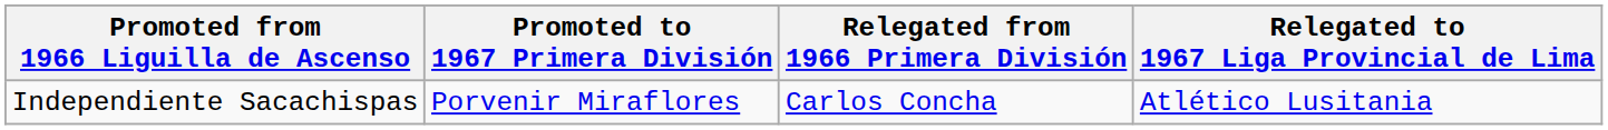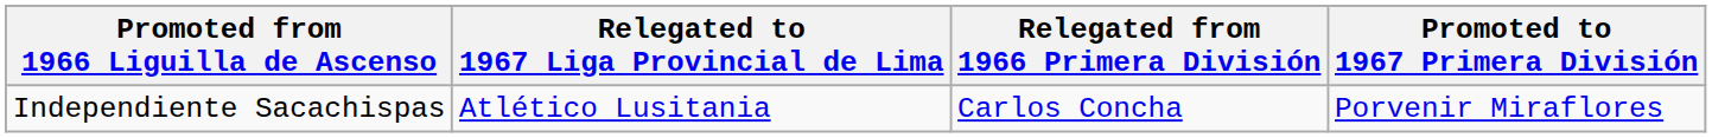 <table class="wikitable">
 <tr>
 <th>Promoted from<br><a href='#'>1966 Liguilla de Ascenso</a></th>
+<th>Relegated to<br><a href='#'>1967 Liga Provincial de Lima</a></th>
+<th>Relegated from<br><a href='#'>1966 Primera División</a></th>
 <th>Promoted to<br><a href='#'>1967 Primera División</a></th>
-<th>Relegated from<br><a href='#'>1966 Primera División</a></th>
-<th>Relegated to<br><a href='#'>1967 Liga Provincial de Lima</a></th>
 </tr>
 <tr>
 <td> Independiente Sacachispas </td>
+<td> <a href='#'>Atlético Lusitania</a> </td>
+<td> <a href='#'>Carlos Concha</a> </td>
 <td> <a href='#'>Porvenir Miraflores</a> </td>
-<td> <a href='#'>Carlos Concha</a> </td>
-<td> <a href='#'>Atlético Lusitania</a> </td>
 </tr>
 </table>
